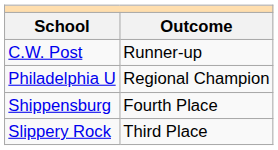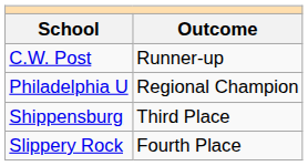 <table class="wikitable" style="float:left; margin-right:1em;">
 <tr>
 <th colspan="3" style="background:#ffdead;"></th>
 </tr>
 <tr>
 <th>School</th>
 <th>Outcome</th>
 </tr>
 <tr>
 <td><a href='#'>C.W. Post</a></td>
 <td>Runner-up</td>
 </tr>
 <tr>
 <td><a href='#'>Philadelphia U</a></td>
 <td>Regional Champion</td>
 </tr>
 <tr>
 <td><a href='#'>Shippensburg</a></td>
-<td>Fourth Place</td>
+<td>Third Place</td>
 </tr>
 <tr>
 <td><a href='#'>Slippery Rock</a></td>
-<td>Third Place</td>
+<td>Fourth Place</td>
 </tr>
 </table>
